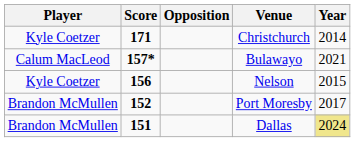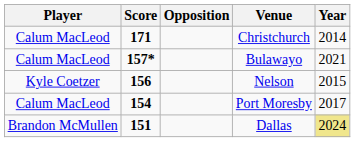 <table class="wikitable sortable" style="text-align: center;">
 <tr>
 <th>Player</th>
 <th>Score</th>
 <th>Opposition</th>
 <th>Venue</th>
 <th>Year</th>
 </tr>
 <tr>
-<td><a href='#'>Kyle Coetzer</a></td>
+<td><a href='#'>Calum MacLeod</a></td>
 <td><strong>171 </strong></td>
 <td></td>
 <td><a href='#'>Christchurch</a></td>
 <td>2014</td>
 </tr>
 <tr>
 <td><a href='#'>Calum MacLeod</a></td>
 <td><strong>157*</strong></td>
 <td></td>
 <td><a href='#'>Bulawayo</a></td>
 <td>2021</td>
 </tr>
 <tr>
 <td><a href='#'>Kyle Coetzer</a></td>
 <td><strong>156</strong></td>
 <td></td>
 <td><a href='#'>Nelson</a></td>
 <td>2015</td>
 </tr>
 <tr>
-<td><a href='#'>Brandon McMullen</a></td>
-<td><strong>152 </strong></td>
+<td><a href='#'>Calum MacLeod</a></td>
+<td><strong>154 </strong></td>
 <td></td>
 <td><a href='#'>Port Moresby</a></td>
 <td>2017</td>
 </tr>
 <tr>
 <td><a href='#'>Brandon McMullen</a></td>
 <td><strong>151</strong></td>
 <td></td>
 <td><a href='#'>Dallas</a></td>
 <td style="background: khaki;">2024</td>
 </tr>
 </table>
